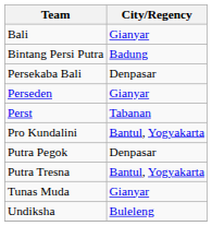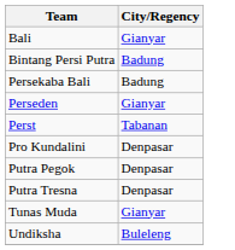 <table class="wikitable sortable">
 <tr>
 <th>Team</th>
 <th>City/Regency</th>
 </tr>
 <tr>
 <td>Bali</td>
 <td><a href='#'>Gianyar</a></td>
 </tr>
 <tr>
 <td>Bintang Persi Putra</td>
 <td><a href='#'>Badung</a></td>
 </tr>
 <tr>
 <td>Persekaba Bali</td>
-<td>Denpasar</td>
+<td>Badung</td>
 </tr>
 <tr>
 <td><a href='#'>Perseden</a></td>
 <td><a href='#'>Gianyar</a></td>
 </tr>
 <tr>
 <td><a href='#'>Perst</a></td>
 <td><a href='#'>Tabanan</a></td>
 </tr>
 <tr>
 <td>Pro Kundalini</td>
-<td><a href='#'>Bantul</a>, <a href='#'>Yogyakarta</a></td>
+<td>Denpasar</td>
 </tr>
 <tr>
 <td>Putra Pegok</td>
 <td>Denpasar</td>
 </tr>
 <tr>
 <td>Putra Tresna</td>
-<td><a href='#'>Bantul</a>, <a href='#'>Yogyakarta</a></td>
+<td>Denpasar</td>
 </tr>
 <tr>
 <td>Tunas Muda</td>
 <td><a href='#'>Gianyar</a></td>
 </tr>
 <tr>
 <td>Undiksha</td>
 <td><a href='#'>Buleleng</a></td>
 </tr>
 <tr>
 </tr>
 </table>
